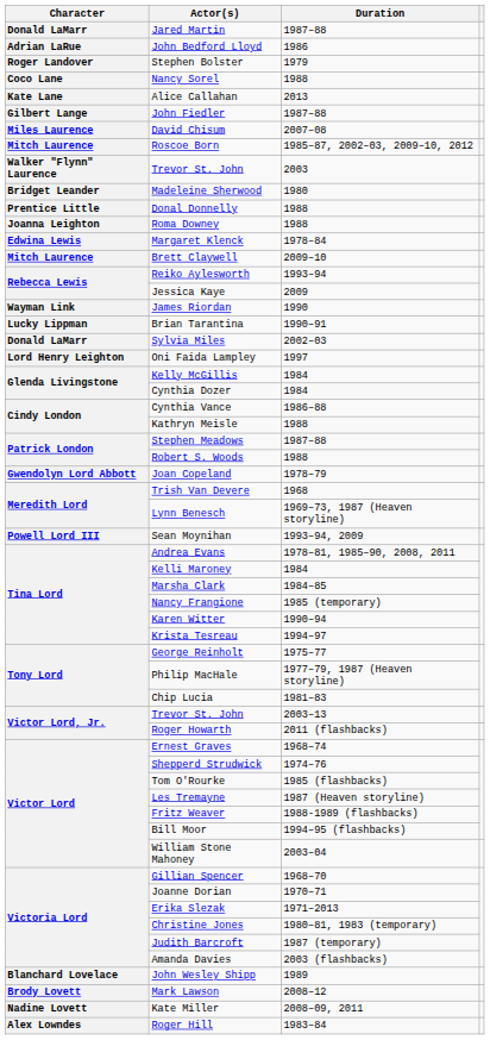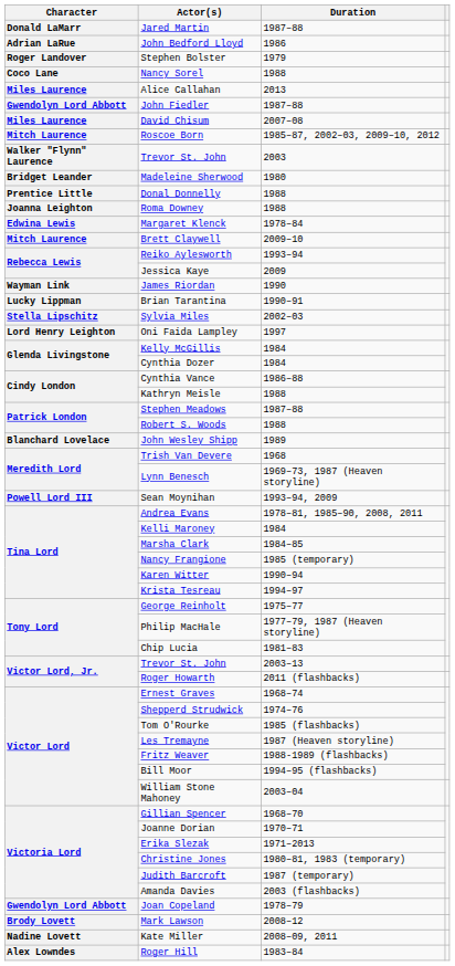 <table class="wikitable unsortable">
 <tr>
 <th scope=col>Character</th>
 <th scope=col>Actor(s)</th>
 <th scope=col>Duration</th>
 <th scope=col></th>
 </tr>
 <tr>
 <th scope=row style=text-align:left>Donald LaMarr</th>
 <td><a href='#'>Jared Martin</a></td>
 <td>1987–88</td>
 <td></td>
 </tr>
 <tr>
 <th scope=row style=text-align:left>Adrian LaRue</th>
 <td><a href='#'>John Bedford Lloyd</a></td>
 <td>1986</td>
 <td></td>
 </tr>
 <tr>
 <th scope=row style=text-align:left>Roger Landover</th>
 <td>Stephen Bolster</td>
 <td>1979</td>
 <td></td>
 </tr>
 <tr>
 <th scope=row style=text-align:left>Coco Lane</th>
 <td><a href='#'>Nancy Sorel</a></td>
 <td>1988</td>
 <td></td>
 </tr>
 <tr>
-<th scope=row style=text-align:left>Kate Lane</th>
+<th scope=row style=text-align:left><a href='#'>Miles Laurence</a></th>
 <td>Alice Callahan</td>
 <td>2013</td>
 <td></td>
 </tr>
 <tr>
-<th scope=row style=text-align:left>Gilbert Lange</th>
+<th scope=row style=text-align:left><a href='#'>Gwendolyn Lord Abbott</a></th>
 <td><a href='#'>John Fiedler</a></td>
 <td>1987–88</td>
 <td></td>
 </tr>
 <tr>
 <th scope=row style=text-align:left><a href='#'>Miles Laurence</a></th>
 <td><a href='#'>David Chisum</a></td>
 <td>2007–08</td>
 <td></td>
 </tr>
 <tr>
 <th scope=row style=text-align:left><a href='#'>Mitch Laurence</a></th>
 <td><a href='#'>Roscoe Born</a></td>
 <td>1985–87, 2002–03, 2009–10, 2012</td>
 <td></td>
 </tr>
 <tr>
 <th scope=row style=text-align:left>Walker "Flynn" Laurence</th>
 <td><a href='#'>Trevor St. John</a></td>
 <td>2003</td>
 <td></td>
 </tr>
 <tr>
 <th scope=row style=text-align:left>Bridget Leander</th>
 <td><a href='#'>Madeleine Sherwood</a></td>
 <td>1980</td>
 <td></td>
 </tr>
 <tr>
 <th scope=row style=text-align:left>Prentice Little</th>
 <td><a href='#'>Donal Donnelly</a></td>
 <td>1988</td>
 <td></td>
 </tr>
 <tr>
 <th scope=row style=text-align:left>Joanna Leighton</th>
 <td><a href='#'>Roma Downey</a></td>
 <td>1988</td>
 <td></td>
 </tr>
 <tr>
 <th scope=row style=text-align:left><a href='#'>Edwina Lewis</a></th>
 <td><a href='#'>Margaret Klenck</a></td>
 <td>1978–84</td>
 <td></td>
 </tr>
 <tr>
 <th scope=row style=text-align:left><a href='#'>Mitch Laurence</a></th>
 <td><a href='#'>Brett Claywell</a></td>
 <td>2009–10</td>
 <td></td>
 </tr>
 <tr>
 <th scope=row style=text-align:left rowspan="2"><a href='#'>Rebecca Lewis</a></th>
 <td><a href='#'>Reiko Aylesworth</a></td>
 <td>1993–94</td>
 <td rowspan="2"></td>
 </tr>
 <tr>
 <td>Jessica Kaye</td>
 <td>2009</td>
 </tr>
 <tr>
 <th scope=row style=text-align:left>Wayman Link</th>
 <td><a href='#'>James Riordan</a></td>
 <td>1990</td>
 <td></td>
 </tr>
 <tr>
 <th scope=row style=text-align:left>Lucky Lippman</th>
 <td>Brian Tarantina</td>
 <td>1990–91</td>
 <td></td>
 </tr>
 <tr>
-<th scope=row style=text-align:left>Donald LaMarr</th>
+<th scope=row style=text-align:left><a href='#'>Stella Lipschitz</a></th>
 <td><a href='#'>Sylvia Miles</a></td>
 <td>2002–03</td>
 <td></td>
 </tr>
 <tr>
 <th scope=row style=text-align:left>Lord Henry Leighton</th>
 <td>Oni Faida Lampley</td>
 <td>1997</td>
 <td></td>
 </tr>
 <tr>
 <th scope=row style=text-align:left rowspan="2">Glenda Livingstone</th>
 <td><a href='#'>Kelly McGillis</a></td>
 <td>1984</td>
 <td rowspan="2"></td>
 </tr>
 <tr>
 <td>Cynthia Dozer</td>
 <td>1984</td>
 </tr>
 <tr>
 <th scope=row style=text-align:left rowspan="2">Cindy London</th>
 <td>Cynthia Vance</td>
 <td>1986–88</td>
 <td rowspan="2"></td>
 </tr>
 <tr>
 <td>Kathryn Meisle</td>
 <td>1988</td>
 </tr>
 <tr>
 <th scope=row style=text-align:left rowspan="2"><a href='#'>Patrick London</a></th>
 <td><a href='#'>Stephen Meadows</a></td>
 <td>1987–88</td>
 <td rowspan="2"></td>
 </tr>
 <tr>
 <td><a href='#'>Robert S. Woods</a></td>
 <td>1988</td>
 </tr>
 <tr>
-<th scope=row style=text-align:left><a href='#'>Gwendolyn Lord Abbott</a></th>
-<td><a href='#'>Joan Copeland</a></td>
-<td>1978–79</td>
+<th scope=row style=text-align:left>Blanchard Lovelace</th>
+<td><a href='#'>John Wesley Shipp</a></td>
+<td>1989</td>
 <td></td>
 </tr>
 <tr>
 <th scope=row style=text-align:left rowspan="2"><a href='#'>Meredith Lord</a></th>
 <td><a href='#'>Trish Van Devere</a></td>
 <td>1968</td>
 <td rowspan="2"></td>
 </tr>
 <tr>
 <td><a href='#'>Lynn Benesch</a></td>
 <td>1969–73, 1987 (Heaven storyline)</td>
 </tr>
 <tr>
 <th scope=row style=text-align:left><a href='#'>Powell Lord III</a></th>
 <td>Sean Moynihan</td>
 <td>1993–94, 2009</td>
 <td></td>
 </tr>
 <tr>
 <th scope=row style=text-align:left rowspan="6"><a href='#'>Tina Lord</a></th>
 <td><a href='#'>Andrea Evans</a></td>
 <td>1978–81, 1985–90, 2008, 2011</td>
 <td rowspan="6"></td>
 </tr>
 <tr>
 <td><a href='#'>Kelli Maroney</a></td>
 <td>1984</td>
 </tr>
 <tr>
 <td><a href='#'>Marsha Clark</a></td>
 <td>1984–85</td>
 </tr>
 <tr>
 <td><a href='#'>Nancy Frangione</a></td>
 <td>1985 (temporary)</td>
 </tr>
 <tr>
 <td><a href='#'>Karen Witter</a></td>
 <td>1990–94</td>
 </tr>
 <tr>
 <td><a href='#'>Krista Tesreau</a></td>
 <td>1994–97</td>
 </tr>
 <tr>
 <th scope=row style=text-align:left rowspan="3"><a href='#'>Tony Lord</a></th>
 <td><a href='#'>George Reinholt</a></td>
 <td>1975–77</td>
 <td rowspan="3"></td>
 </tr>
 <tr>
 <td>Philip MacHale</td>
 <td>1977–79, 1987 (Heaven storyline)</td>
 </tr>
 <tr>
 <td>Chip Lucia</td>
 <td>1981–83</td>
 </tr>
 <tr>
 <th scope=row style=text-align:left rowspan="2"><a href='#'>Victor Lord, Jr.</a></th>
 <td><a href='#'>Trevor St. John</a></td>
 <td>2003–13</td>
 <td></td>
 </tr>
 <tr>
 <td><a href='#'>Roger Howarth</a></td>
 <td>2011 (flashbacks)</td>
 <td></td>
 </tr>
 <tr>
 <th scope=row style=text-align:left rowspan="7"><a href='#'>Victor Lord</a></th>
 <td><a href='#'>Ernest Graves</a></td>
 <td>1968–74</td>
 <td rowspan="6"></td>
 </tr>
 <tr>
 <td><a href='#'>Shepperd Strudwick</a></td>
 <td>1974–76</td>
 </tr>
 <tr>
 <td>Tom O'Rourke</td>
 <td>1985 (flashbacks)</td>
 </tr>
 <tr>
 <td><a href='#'>Les Tremayne</a></td>
 <td>1987 (Heaven storyline)</td>
 </tr>
 <tr>
 <td><a href='#'>Fritz Weaver</a></td>
 <td>1988-1989 (flashbacks)</td>
 </tr>
 <tr>
 <td>Bill Moor</td>
 <td>1994–95 (flashbacks)</td>
 </tr>
 <tr>
 <td>William Stone Mahoney</td>
 <td>2003–04</td>
 </tr>
 <tr>
 <th scope=row style=text-align:left rowspan="6"><a href='#'>Victoria Lord</a></th>
 <td><a href='#'>Gillian Spencer</a></td>
 <td>1968–70</td>
 <td rowspan="6"></td>
 </tr>
 <tr>
 <td>Joanne Dorian</td>
 <td>1970–71</td>
 </tr>
 <tr>
 <td><a href='#'>Erika Slezak</a></td>
 <td>1971–2013</td>
 </tr>
 <tr>
 <td><a href='#'>Christine Jones</a></td>
 <td>1980–81, 1983 (temporary)</td>
 </tr>
 <tr>
 <td><a href='#'>Judith Barcroft</a></td>
 <td>1987 (temporary)</td>
 </tr>
 <tr>
 <td>Amanda Davies</td>
 <td>2003 (flashbacks)</td>
 </tr>
 <tr>
-<th scope=row style=text-align:left>Blanchard Lovelace</th>
-<td><a href='#'>John Wesley Shipp</a></td>
-<td>1989</td>
+<th scope=row style=text-align:left><a href='#'>Gwendolyn Lord Abbott</a></th>
+<td><a href='#'>Joan Copeland</a></td>
+<td>1978–79</td>
 <td></td>
 </tr>
 <tr>
 <th scope=row style=text-align:left><a href='#'>Brody Lovett</a></th>
 <td><a href='#'>Mark Lawson</a></td>
 <td>2008–12</td>
 <td></td>
 </tr>
 <tr>
 <th scope=row style=text-align:left>Nadine Lovett</th>
 <td>Kate Miller</td>
 <td>2008–09, 2011</td>
 <td></td>
 </tr>
 <tr>
 <th scope=row style=text-align:left>Alex Lowndes</th>
 <td><a href='#'>Roger Hill</a></td>
 <td>1983–84</td>
 <td></td>
 </tr>
 </table>
